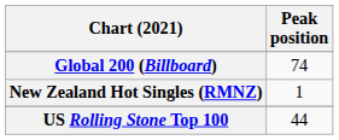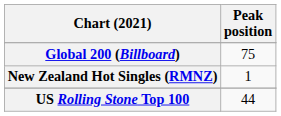 <table class="wikitable sortable plainrowheaders" style="text-align:center">
 <tr>
 <th scope="col">Chart (2021)</th>
 <th scope="col">Peak<br>position</th>
 </tr>
 <tr>
 </tr>
 <tr>
 <th scope="row"><a href='#'>Global 200</a> (<em><a href='#'>Billboard</a></em>)</th>
-<td>74</td>
+<td>75</td>
 </tr>
 <tr>
 <th scope="row">New Zealand Hot Singles (<a href='#'>RMNZ</a>)</th>
 <td>1</td>
 </tr>
 <tr>
 </tr>
 <tr>
 </tr>
 <tr>
 </tr>
 <tr>
 <th scope="row">US <a href='#'><em>Rolling Stone</em> Top 100</a></th>
 <td>44</td>
 </tr>
 </table>
